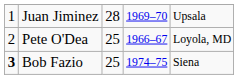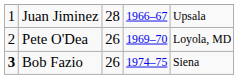 <table class="wikitable">
 <tr>
 </tr>
 <tr>
 <td>1</td>
 <td>Juan Jiminez</td>
 <td>28</td>
-<td style="font-size:80%;"><a href='#'>1969–70</a></td>
+<td style="font-size:80%;"><a href='#'>1966–67</a></td>
 <td style="font-size:80%;">Upsala</td>
 </tr>
 <tr>
 <td>2</td>
 <td>Pete O'Dea</td>
-<td>25</td>
-<td style="font-size:80%;"><a href='#'>1966–67</a></td>
+<td>26</td>
+<td style="font-size:80%;"><a href='#'>1969–70</a></td>
 <td style="font-size:80%;">Loyola, MD</td>
 </tr>
 <tr>
 <td><strong>3</strong></td>
 <td>Bob Fazio</td>
-<td>25</td>
+<td>26</td>
 <td style="font-size:80%;"><a href='#'>1974–75</a></td>
 <td style="font-size:80%;">Siena</td>
 </tr>
 </table>
